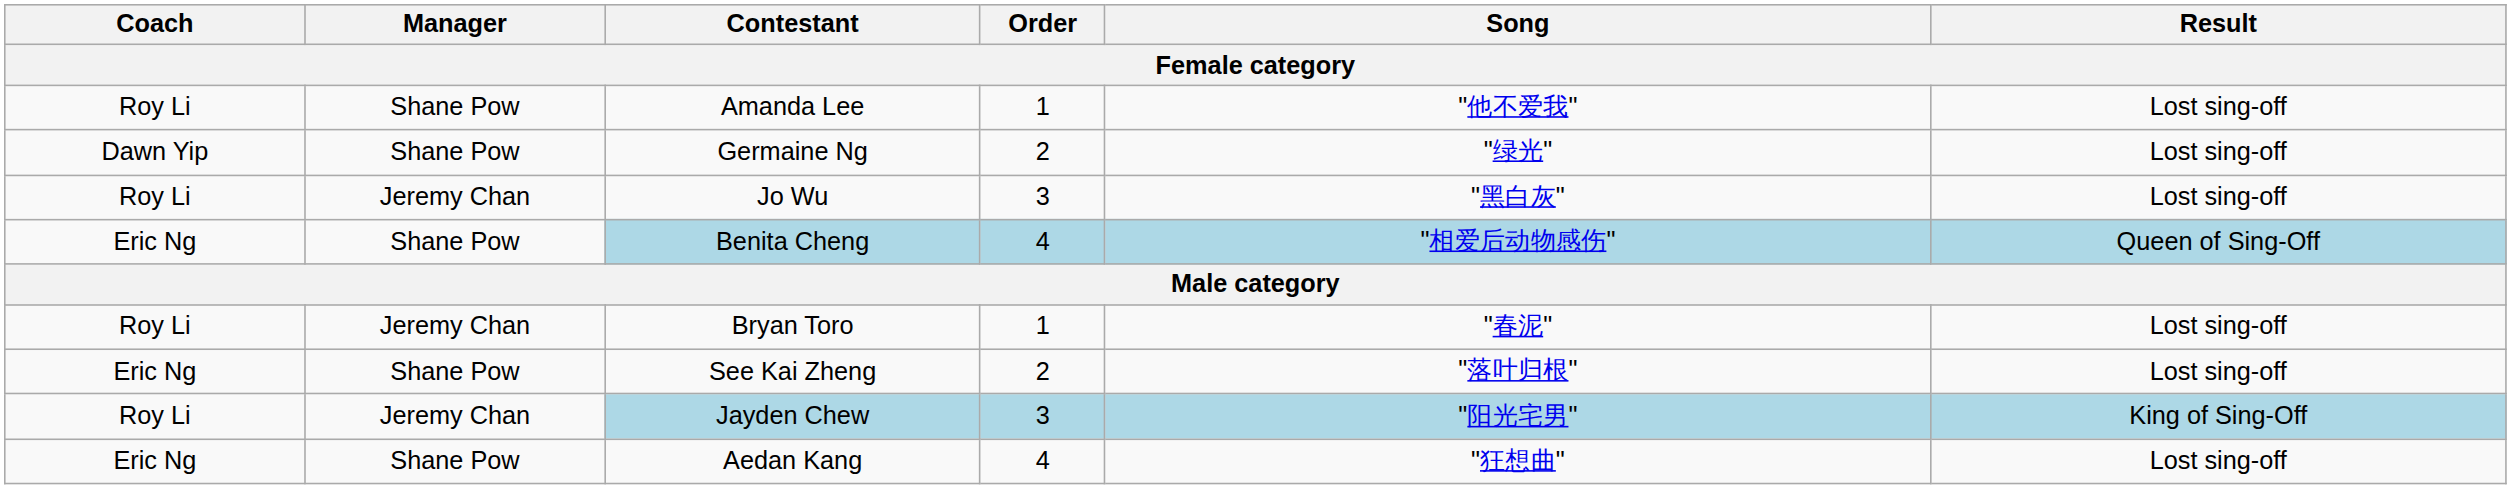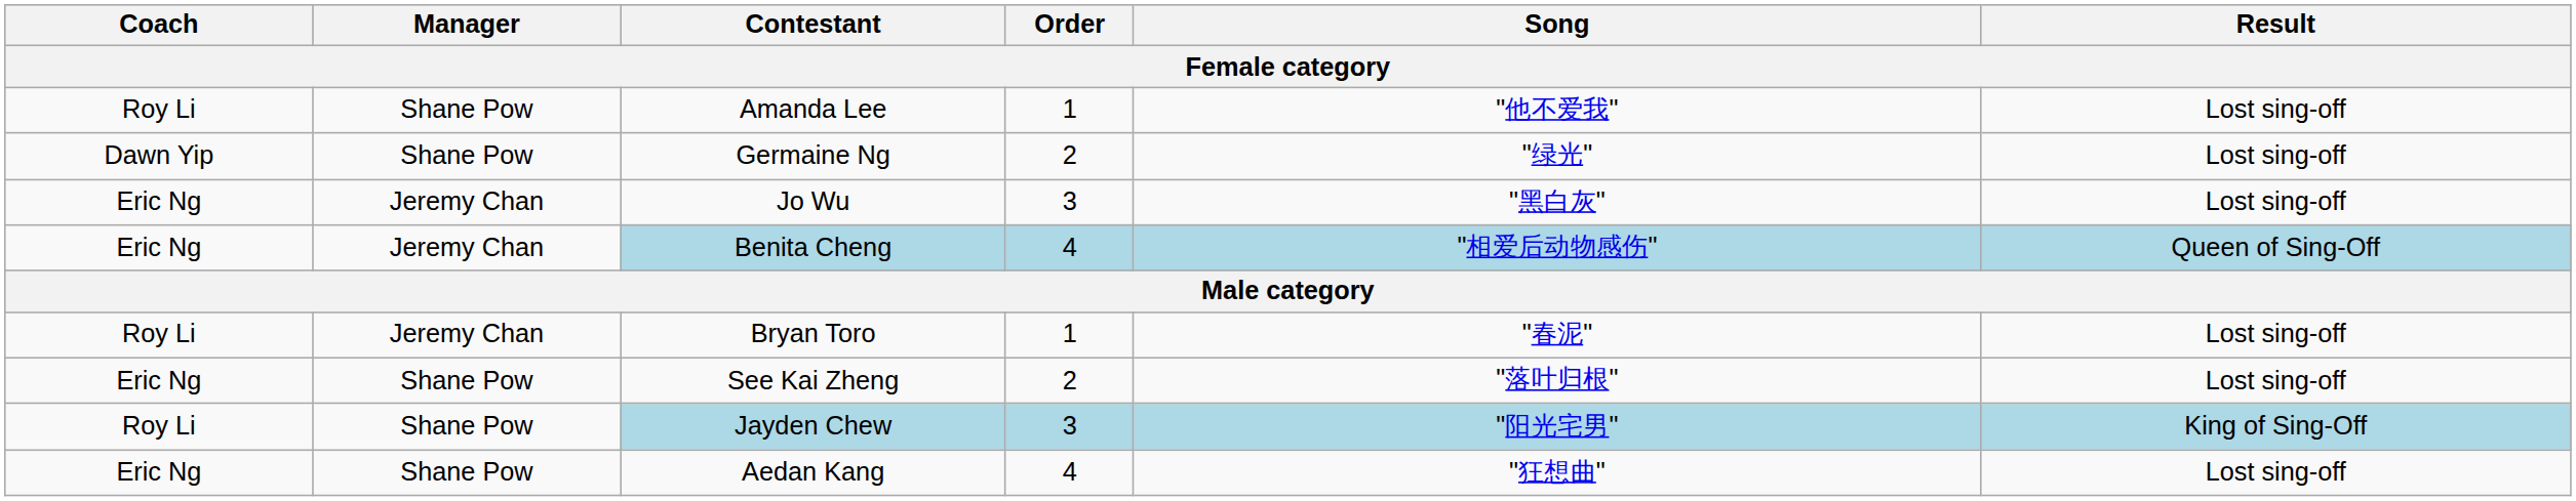 <table class="wikitable" style="text-align: center; width:100%;">
 <tr>
 <th style="width:12%;">Coach</th>
 <th style="width:12%;">Manager</th>
 <th style="width:15%;">Contestant</th>
 <th style="width:5%;">Order</th>
 <th style="width:33%;">Song</th>
 <th style="width:23%;">Result</th>
 </tr>
 <tr>
 <th colspan=6>Female category</th>
 </tr>
 <tr>
 <td>Roy Li</td>
 <td>Shane Pow</td>
 <td>Amanda Lee</td>
 <td>1</td>
 <td>"<a href='#'>他不爱我</a>"</td>
 <td>Lost sing-off</td>
 </tr>
 <tr>
 <td>Dawn Yip</td>
 <td>Shane Pow</td>
 <td>Germaine Ng</td>
 <td>2</td>
 <td>"<a href='#'>绿光</a>"</td>
 <td>Lost sing-off</td>
 </tr>
 <tr>
-<td>Roy Li</td>
+<td>Eric Ng</td>
 <td>Jeremy Chan</td>
 <td>Jo Wu</td>
 <td>3</td>
 <td>"<a href='#'>黑白灰</a>"</td>
 <td>Lost sing-off</td>
 </tr>
 <tr>
 <td>Eric Ng</td>
-<td>Shane Pow</td>
+<td>Jeremy Chan</td>
 <td style="background:lightblue;">Benita Cheng</td>
 <td style="background:lightblue;">4</td>
 <td style="background:lightblue;">"<a href='#'>相爱后动物感伤</a>"</td>
 <td style="background:lightblue;">Queen of Sing-Off</td>
 </tr>
 <tr>
 <th colspan=6>Male category</th>
 </tr>
 <tr>
 <td>Roy Li</td>
 <td>Jeremy Chan</td>
 <td>Bryan Toro</td>
 <td>1</td>
 <td>"<a href='#'>春泥</a>"</td>
 <td>Lost sing-off</td>
 </tr>
 <tr>
 <td>Eric Ng</td>
 <td>Shane Pow</td>
 <td>See Kai Zheng</td>
 <td>2</td>
 <td>"<a href='#'>落叶归根</a>"</td>
 <td>Lost sing-off</td>
 </tr>
 <tr>
 <td>Roy Li</td>
-<td>Jeremy Chan</td>
+<td>Shane Pow</td>
 <td style="background:lightblue;">Jayden Chew</td>
 <td style="background:lightblue;">3</td>
 <td style="background:lightblue;">"<a href='#'>阳光宅男</a>"</td>
 <td style="background:lightblue;">King of Sing-Off</td>
 </tr>
 <tr>
 <td>Eric Ng</td>
 <td>Shane Pow</td>
 <td>Aedan Kang</td>
 <td>4</td>
 <td>"<a href='#'>狂想曲</a>"</td>
 <td>Lost sing-off</td>
 </tr>
 </table>
